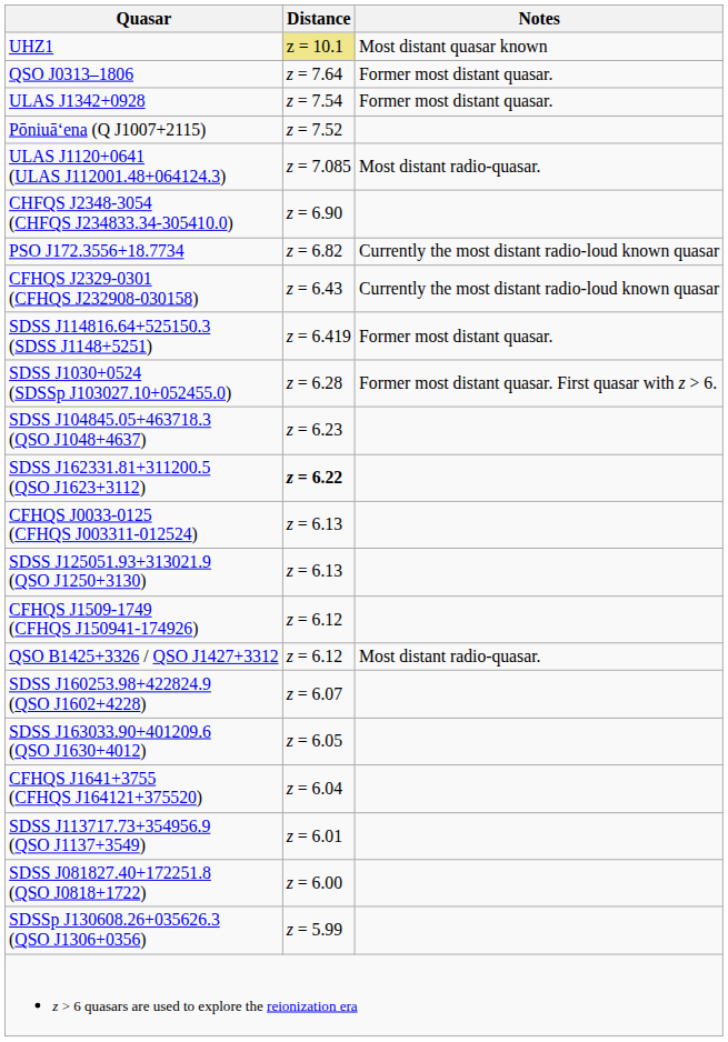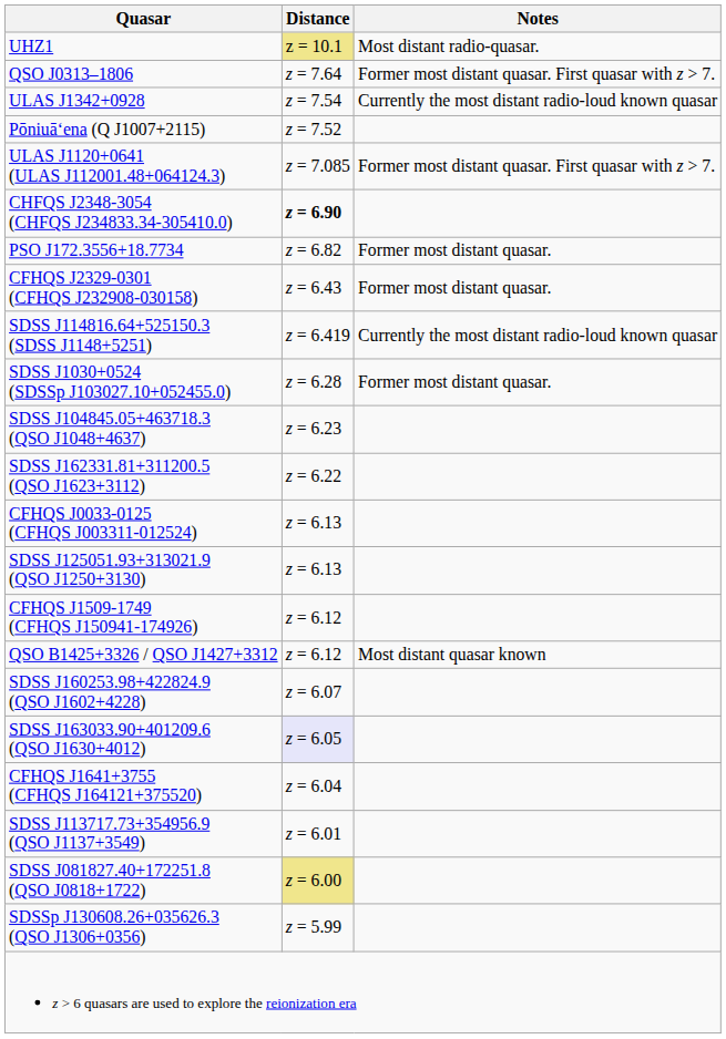 <table class="wikitable" border="1">
 <tr>
 <th>Quasar</th>
 <th>Distance</th>
 <th>Notes</th>
 </tr>
 <tr>
 <td><a href='#'>UHZ1</a></td>
 <td style="background: khaki;">z = 10.1</td>
-<td>Most distant quasar known </td>
+<td>Most distant radio-quasar.</td>
 </tr>
 <tr>
 <td><a href='#'>QSO J0313–1806</a></td>
 <td><em>z</em> = 7.64</td>
-<td>Former most distant quasar.</td>
+<td>Former most distant quasar. First quasar with <em>z</em> > 7.</td>
 </tr>
 <tr>
 <td><a href='#'>ULAS J1342+0928</a></td>
 <td><em>z</em> = 7.54</td>
-<td>Former most distant quasar. </td>
+<td>Currently the most distant radio-loud known quasar</td>
 </tr>
 <tr>
 <td><a href='#'>Pōniuāʻena</a> (Q J1007+2115)</td>
 <td><em>z</em> = 7.52</td>
 <td></td>
 </tr>
 <tr>
 <td><a href='#'>ULAS J1120+0641</a> <br> (<a href='#'>ULAS J112001.48+064124.3</a>)</td>
 <td><em>z</em> = 7.085</td>
-<td>Most distant radio-quasar.</td>
+<td>Former most distant quasar. First quasar with <em>z</em> > 7.</td>
 </tr>
 <tr>
 <td><a href='#'>CHFQS J2348-3054</a> <br> (<a href='#'>CHFQS J234833.34-305410.0</a>)</td>
-<td><em>z</em> = 6.90</td>
+<td><strong><em>z</em> = 6.90</strong></td>
 <td></td>
 </tr>
 <tr>
 <td><a href='#'>PSO J172.3556+18.7734</a></td>
 <td><em>z</em> = 6.82</td>
-<td>Currently the most distant radio-loud known quasar</td>
+<td>Former most distant quasar.</td>
 </tr>
 <tr>
 <td><a href='#'>CFHQS J2329-0301</a> <br> (<a href='#'>CFHQS J232908-030158</a>)</td>
 <td><em>z</em> = 6.43</td>
-<td>Currently the most distant radio-loud known quasar</td>
+<td>Former most distant quasar.</td>
 </tr>
 <tr>
 <td><a href='#'>SDSS J114816.64+525150.3</a> <br> (<a href='#'>SDSS J1148+5251</a>)</td>
 <td><em>z</em> = 6.419</td>
-<td>Former most distant quasar.</td>
+<td>Currently the most distant radio-loud known quasar</td>
 </tr>
 <tr>
 <td><a href='#'>SDSS J1030+0524</a> <br> (<a href='#'>SDSSp J103027.10+052455.0</a>)</td>
 <td><em>z</em> = 6.28</td>
-<td>Former most distant quasar. First quasar with <em>z</em> > 6.</td>
+<td>Former most distant quasar.</td>
 </tr>
 <tr>
 <td><a href='#'>SDSS J104845.05+463718.3</a> <br> (<a href='#'>QSO J1048+4637</a>)</td>
 <td><em>z</em> = 6.23</td>
 <td></td>
 </tr>
 <tr>
 <td><a href='#'>SDSS J162331.81+311200.5</a> <br> (<a href='#'>QSO J1623+3112</a>)</td>
-<td><strong><em>z</em> = 6.22</strong></td>
+<td><em>z</em> = 6.22</td>
 <td></td>
 </tr>
 <tr>
 <td><a href='#'>CFHQS J0033-0125</a> <br> (<a href='#'>CFHQS J003311-012524</a>)</td>
 <td><em>z</em> = 6.13</td>
 <td></td>
 </tr>
 <tr>
 <td><a href='#'>SDSS J125051.93+313021.9</a> <br> (<a href='#'>QSO J1250+3130</a>)</td>
 <td><em>z</em> = 6.13</td>
 <td></td>
 </tr>
 <tr>
 <td><a href='#'>CFHQS J1509-1749</a> <br> (<a href='#'>CFHQS J150941-174926</a>)</td>
 <td><em>z</em> = 6.12</td>
 <td></td>
 </tr>
 <tr>
 <td><a href='#'>QSO B1425+3326</a> / <a href='#'>QSO J1427+3312</a></td>
 <td><em>z</em> = 6.12</td>
-<td>Most distant radio-quasar.</td>
+<td>Most distant quasar known </td>
 </tr>
 <tr>
 <td><a href='#'>SDSS J160253.98+422824.9</a> <br> (<a href='#'>QSO J1602+4228</a>)</td>
 <td><em>z</em> = 6.07</td>
 <td></td>
 </tr>
 <tr>
 <td><a href='#'>SDSS J163033.90+401209.6</a> <br> (<a href='#'>QSO J1630+4012</a>)</td>
-<td><em>z</em> = 6.05</td>
+<td style="background: lavender;"><em>z</em> = 6.05</td>
 <td></td>
 </tr>
 <tr>
 <td><a href='#'>CFHQS J1641+3755</a> <br> (<a href='#'>CFHQS J164121+375520</a>)</td>
 <td><em>z</em> = 6.04</td>
 <td></td>
 </tr>
 <tr>
 <td><a href='#'>SDSS J113717.73+354956.9</a> <br> (<a href='#'>QSO J1137+3549</a>)</td>
 <td><em>z</em> = 6.01</td>
 <td></td>
 </tr>
 <tr>
 <td><a href='#'>SDSS J081827.40+172251.8</a> <br> (<a href='#'>QSO J0818+1722</a>)</td>
-<td><em>z</em> = 6.00</td>
+<td style="background: khaki;"><em>z</em> = 6.00</td>
 <td></td>
 </tr>
 <tr>
 <td><a href='#'>SDSSp J130608.26+035626.3</a> <br> (<a href='#'>QSO J1306+0356</a>)</td>
 <td><em>z</em> = 5.99</td>
 <td></td>
 </tr>
 <tr>
 <td colspan=4><br><ul><li><small><em>z</em> > 6 quasars are used to explore the <a href='#'>reionization era</a></small></li></ul></td>
 </tr>
 </table>
